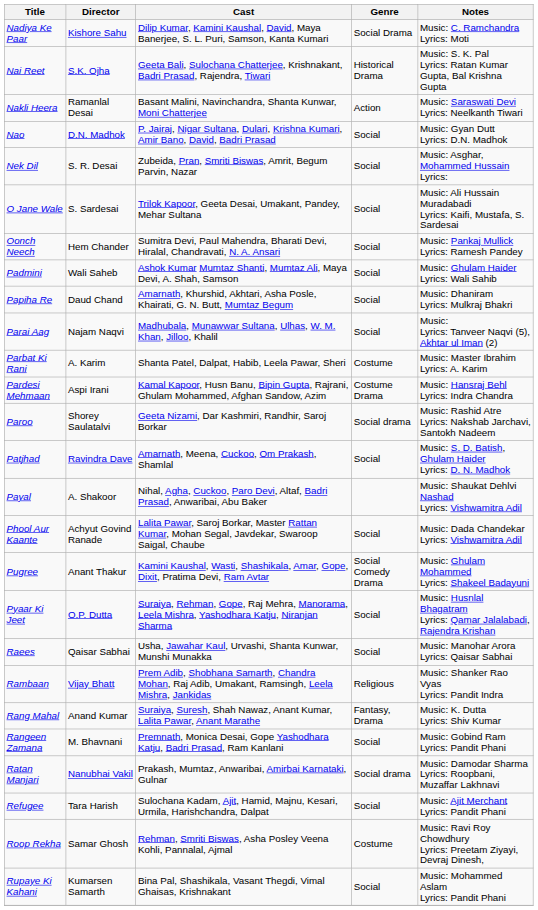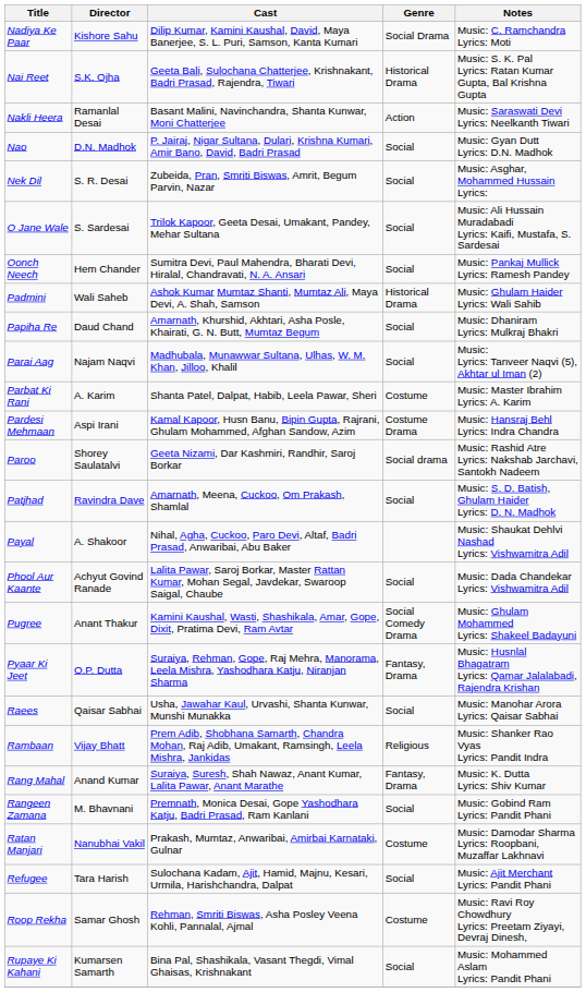 <table class="wikitable">
 <tr>
 <th>Title</th>
 <th>Director</th>
 <th>Cast</th>
 <th>Genre</th>
 <th>Notes</th>
 </tr>
 <tr>
 <td><em><a href='#'>Nadiya Ke Paar</a></em></td>
 <td><a href='#'>Kishore Sahu</a></td>
 <td><a href='#'>Dilip Kumar</a>, <a href='#'>Kamini Kaushal</a>, <a href='#'>David</a>, Maya Banerjee, S. L. Puri, Samson, Kanta Kumari</td>
 <td>Social Drama</td>
 <td>Music: <a href='#'>C. Ramchandra</a><br>Lyrics: Moti</td>
 </tr>
 <tr>
 <td><em><a href='#'>Nai Reet</a></em></td>
 <td><a href='#'>S.K. Ojha</a></td>
 <td><a href='#'>Geeta Bali</a>, <a href='#'>Sulochana Chatterjee</a>, Krishnakant, <a href='#'>Badri Prasad</a>, Rajendra, <a href='#'>Tiwari</a></td>
 <td>Historical Drama</td>
 <td>Music: S. K. Pal<br>Lyrics: Ratan Kumar Gupta, Bal Krishna Gupta</td>
 </tr>
 <tr>
 <td><em><a href='#'>Nakli Heera</a></em></td>
 <td>Ramanlal Desai</td>
 <td>Basant Malini, Navinchandra, Shanta Kunwar, <a href='#'>Moni Chatterjee</a></td>
 <td>Action</td>
 <td>Music: <a href='#'>Saraswati Devi</a><br>Lyrics: Neelkanth Tiwari</td>
 </tr>
 <tr>
 <td><em><a href='#'>Nao</a></em></td>
 <td><a href='#'>D.N. Madhok</a></td>
 <td><a href='#'>P. Jairaj</a>, <a href='#'>Nigar Sultana</a>, <a href='#'>Dulari</a>, <a href='#'>Krishna Kumari</a>, <a href='#'>Amir Bano</a>, <a href='#'>David</a>, <a href='#'>Badri Prasad</a></td>
 <td>Social</td>
 <td>Music: Gyan Dutt<br>Lyrics: D.N. Madhok</td>
 </tr>
 <tr>
 <td><em><a href='#'>Nek Dil</a></em></td>
 <td>S. R. Desai</td>
 <td>Zubeida, <a href='#'>Pran</a>, <a href='#'>Smriti Biswas</a>, Amrit, Begum Parvin, Nazar</td>
 <td>Social</td>
 <td>Music: Asghar, <a href='#'>Mohammed Hussain</a><br>Lyrics:</td>
 </tr>
 <tr>
 <td><em><a href='#'>O Jane Wale</a></em></td>
 <td>S. Sardesai</td>
 <td><a href='#'>Trilok Kapoor</a>, Geeta Desai, Umakant, Pandey, Mehar Sultana</td>
 <td>Social</td>
 <td>Music: Ali Hussain Muradabadi<br>Lyrics: Kaifi, Mustafa, S. Sardesai</td>
 </tr>
 <tr>
 <td><em><a href='#'>Oonch Neech</a></em></td>
 <td>Hem Chander</td>
 <td>Sumitra Devi, Paul Mahendra, Bharati Devi, Hiralal, Chandravati, <a href='#'>N. A. Ansari</a></td>
 <td>Social</td>
 <td>Music: <a href='#'>Pankaj Mullick</a><br>Lyrics: Ramesh Pandey</td>
 </tr>
 <tr>
 <td><em><a href='#'>Padmini</a></em></td>
 <td>Wali Saheb</td>
 <td><a href='#'>Ashok Kumar</a> <a href='#'>Mumtaz Shanti</a>, <a href='#'>Mumtaz Ali</a>, Maya Devi, A. Shah, Samson</td>
-<td>Social</td>
+<td>Historical Drama</td>
 <td>Music: <a href='#'>Ghulam Haider</a><br>Lyrics: Wali Sahib</td>
 </tr>
 <tr>
 <td><em><a href='#'>Papiha Re</a></em></td>
 <td>Daud Chand</td>
 <td><a href='#'>Amarnath</a>, Khurshid, Akhtari, Asha Posle, Khairati, G. N. Butt, <a href='#'>Mumtaz Begum</a></td>
 <td>Social</td>
 <td>Music: Dhaniram<br>Lyrics: Mulkraj Bhakri</td>
 </tr>
 <tr>
 <td><em><a href='#'>Parai Aag</a></em></td>
 <td>Najam Naqvi</td>
 <td><a href='#'>Madhubala</a>, <a href='#'>Munawwar Sultana</a>, <a href='#'>Ulhas</a>, <a href='#'>W. M. Khan</a>, <a href='#'>Jilloo</a>, Khalil</td>
 <td>Social</td>
 <td>Music: <br>Lyrics: Tanveer Naqvi (5), <a href='#'>Akhtar ul Iman</a> (2)</td>
 </tr>
 <tr>
 <td><em><a href='#'>Parbat Ki Rani</a></em></td>
 <td>A. Karim</td>
 <td>Shanta Patel, Dalpat, Habib, Leela Pawar, Sheri</td>
 <td>Costume</td>
 <td>Music: Master Ibrahim<br>Lyrics: A. Karim</td>
 </tr>
 <tr>
 <td><em><a href='#'>Pardesi Mehmaan</a></em></td>
 <td>Aspi Irani</td>
 <td><a href='#'>Kamal Kapoor</a>, Husn Banu, <a href='#'>Bipin Gupta</a>, Rajrani, Ghulam Mohammed, Afghan Sandow, Azim</td>
 <td>Costume Drama</td>
 <td>Music: <a href='#'>Hansraj Behl</a><br>Lyrics: Indra Chandra</td>
 </tr>
 <tr>
 <td><em><a href='#'>Paroo</a></em></td>
 <td>Shorey Saulatalvi</td>
 <td><a href='#'>Geeta Nizami</a>, Dar Kashmiri, Randhir, Saroj Borkar</td>
 <td>Social drama</td>
 <td>Music: Rashid Atre<br>Lyrics: Nakshab Jarchavi, Santokh Nadeem</td>
 </tr>
 <tr>
 <td><em><a href='#'>Patjhad</a></em></td>
 <td><a href='#'>Ravindra Dave</a></td>
 <td><a href='#'>Amarnath</a>, Meena, <a href='#'>Cuckoo</a>, <a href='#'>Om Prakash</a>, Shamlal</td>
 <td>Social</td>
 <td>Music: <a href='#'>S. D. Batish</a>, <a href='#'>Ghulam Haider</a><br>Lyrics: <a href='#'>D. N. Madhok</a></td>
 </tr>
 <tr>
 <td><em><a href='#'>Payal</a></em></td>
 <td>A. Shakoor</td>
 <td>Nihal, <a href='#'>Agha</a>, <a href='#'>Cuckoo</a>, <a href='#'>Paro Devi</a>, Altaf, <a href='#'>Badri Prasad</a>, Anwaribai, Abu Baker</td>
 <td></td>
 <td>Music: Shaukat Dehlvi <a href='#'>Nashad</a><br>Lyrics: <a href='#'>Vishwamitra Adil</a></td>
 </tr>
 <tr>
 <td><em><a href='#'>Phool Aur Kaante</a></em></td>
 <td>Achyut Govind Ranade</td>
 <td><a href='#'>Lalita Pawar</a>, Saroj Borkar, Master <a href='#'>Rattan Kumar</a>, Mohan Segal, Javdekar, Swaroop Saigal, Chaube</td>
 <td>Social</td>
 <td>Music: Dada Chandekar<br>Lyrics: <a href='#'>Vishwamitra Adil</a></td>
 </tr>
 <tr>
 <td><em><a href='#'>Pugree</a></em></td>
 <td>Anant Thakur</td>
 <td><a href='#'>Kamini Kaushal</a>, <a href='#'>Wasti</a>, <a href='#'>Shashikala</a>, <a href='#'>Amar</a>, <a href='#'>Gope</a>, <a href='#'>Dixit</a>, Pratima Devi, <a href='#'>Ram Avtar</a></td>
 <td>Social Comedy Drama</td>
 <td>Music: <a href='#'>Ghulam Mohammed</a><br>Lyrics: <a href='#'>Shakeel Badayuni</a></td>
 </tr>
 <tr>
 <td><em><a href='#'>Pyaar Ki Jeet</a></em></td>
 <td><a href='#'>O.P. Dutta</a></td>
 <td><a href='#'>Suraiya</a>, <a href='#'>Rehman</a>, <a href='#'>Gope</a>, Raj Mehra, <a href='#'>Manorama</a>, <a href='#'>Leela Mishra</a>, <a href='#'>Yashodhara Katju</a>, <a href='#'>Niranjan Sharma</a></td>
-<td>Social</td>
+<td>Fantasy, Drama</td>
 <td>Music: <a href='#'>Husnlal Bhagatram</a><br>Lyrics: <a href='#'>Qamar Jalalabadi</a>, <a href='#'>Rajendra Krishan</a></td>
 </tr>
 <tr>
 <td><em><a href='#'>Raees</a></em></td>
 <td>Qaisar Sabhai</td>
 <td>Usha, <a href='#'>Jawahar Kaul</a>, Urvashi, Shanta Kunwar, Munshi Munakka</td>
 <td>Social</td>
 <td>Music: Manohar Arora<br>Lyrics: Qaisar Sabhai</td>
 </tr>
 <tr>
 <td><em><a href='#'>Rambaan</a></em></td>
 <td><a href='#'>Vijay Bhatt</a></td>
 <td><a href='#'>Prem Adib</a>, <a href='#'>Shobhana Samarth</a>, <a href='#'>Chandra Mohan</a>, Raj Adib, Umakant, Ramsingh, <a href='#'>Leela Mishra</a>, <a href='#'>Jankidas</a></td>
 <td>Religious</td>
 <td>Music: Shanker Rao Vyas<br>Lyrics: Pandit Indra</td>
 </tr>
 <tr>
 <td><em><a href='#'>Rang Mahal</a></em></td>
 <td>Anand Kumar</td>
 <td><a href='#'>Suraiya</a>, <a href='#'>Suresh</a>, Shah Nawaz, Anant Kumar, <a href='#'>Lalita Pawar</a>, <a href='#'>Anant Marathe</a></td>
 <td>Fantasy, Drama</td>
 <td>Music: K. Dutta<br>Lyrics: Shiv Kumar</td>
 </tr>
 <tr>
 <td><em><a href='#'>Rangeen Zamana</a></em></td>
 <td>M. Bhavnani</td>
 <td><a href='#'>Premnath</a>, Monica Desai, Gope <a href='#'>Yashodhara Katju</a>, <a href='#'>Badri Prasad</a>, Ram Kanlani</td>
 <td>Social</td>
 <td>Music: Gobind Ram<br>Lyrics: Pandit Phani</td>
 </tr>
 <tr>
 <td><em><a href='#'>Ratan Manjari</a></em></td>
 <td><a href='#'>Nanubhai Vakil</a></td>
 <td>Prakash, Mumtaz, Anwaribai, <a href='#'>Amirbai Karnataki</a>, Gulnar</td>
-<td>Social drama</td>
+<td>Costume</td>
 <td>Music: Damodar Sharma<br>Lyrics: Roopbani, Muzaffar Lakhnavi</td>
 </tr>
 <tr>
 <td><em><a href='#'>Refugee</a></em></td>
 <td>Tara Harish</td>
 <td>Sulochana Kadam, <a href='#'>Ajit</a>, Hamid, Majnu, Kesari, Urmila, Harishchandra, Dalpat</td>
 <td>Social</td>
 <td>Music: <a href='#'>Ajit Merchant</a><br>Lyrics: Pandit Phani</td>
 </tr>
 <tr>
 <td><em><a href='#'>Roop Rekha</a></em></td>
 <td>Samar Ghosh</td>
 <td><a href='#'>Rehman</a>, <a href='#'>Smriti Biswas</a>, Asha Posley Veena Kohli, Pannalal, Ajmal</td>
 <td>Costume</td>
 <td>Music: Ravi Roy Chowdhury<br>Lyrics: Preetam Ziyayi,  Devraj Dinesh,</td>
 </tr>
 <tr>
 <td><em><a href='#'>Rupaye Ki Kahani</a></em></td>
 <td>Kumarsen Samarth</td>
 <td>Bina Pal, Shashikala, Vasant Thegdi, Vimal Ghaisas, Krishnakant</td>
 <td>Social</td>
 <td>Music: Mohammed Aslam<br>Lyrics: Pandit Phani</td>
 </tr>
 <tr>
 </tr>
 </table>
